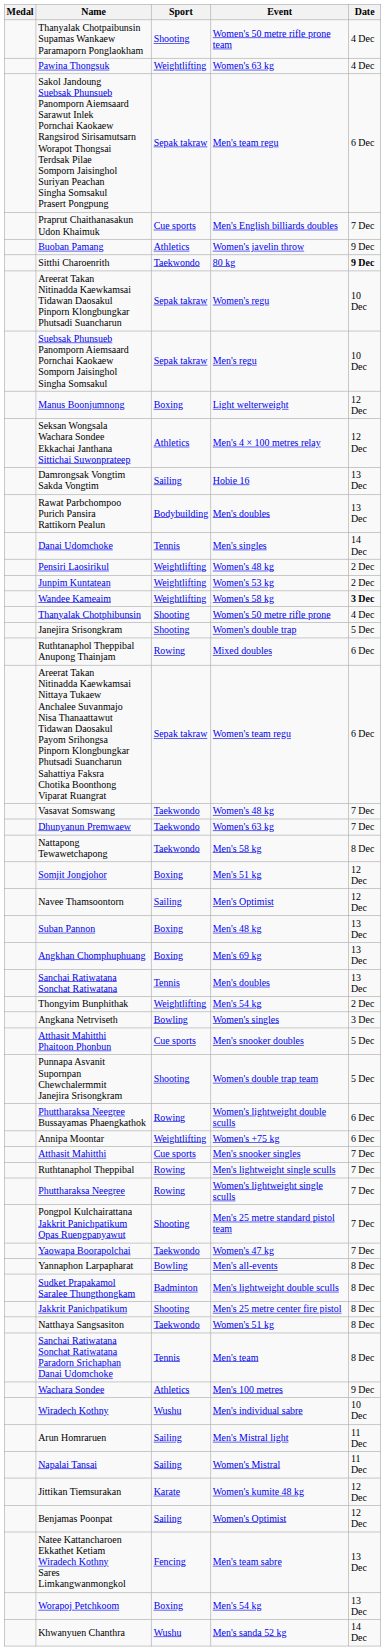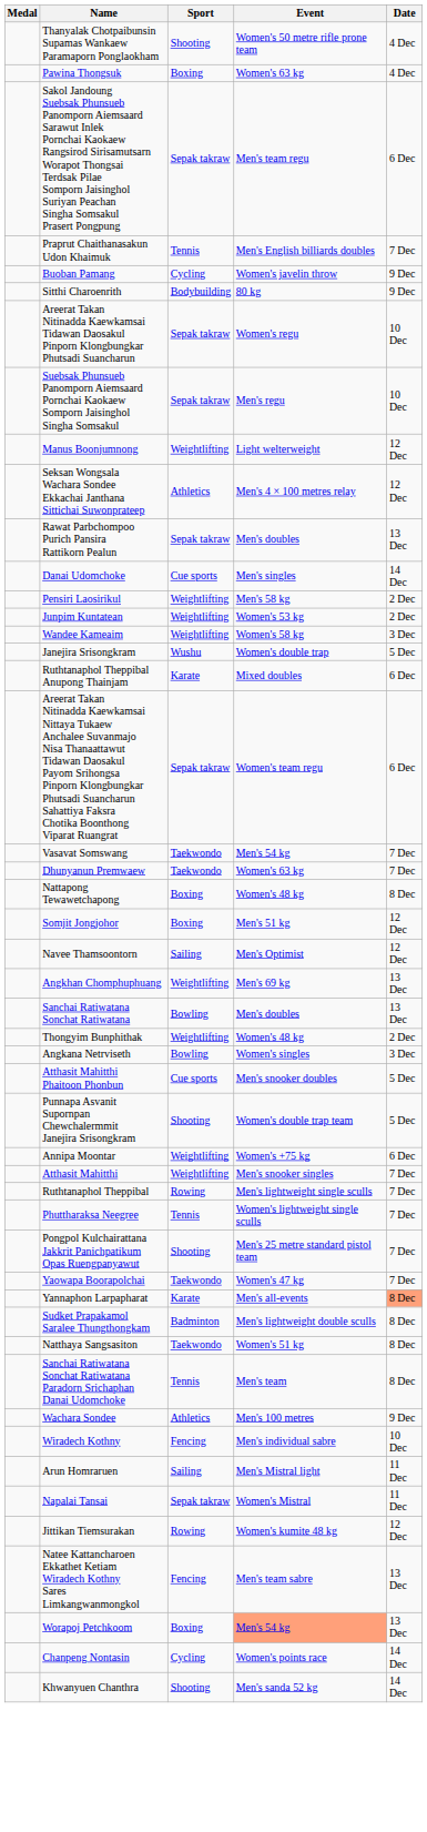 <table class="wikitable sortable" style="font-size:100%">
 <tr>
 <th>Medal</th>
 <th>Name</th>
 <th>Sport</th>
 <th>Event</th>
 <th>Date</th>
 </tr>
 <tr>
 <td></td>
 <td>Thanyalak Chotpaibunsin <br> Supamas Wankaew <br> Paramaporn Ponglaokham</td>
 <td><a href='#'>Shooting</a></td>
 <td><a href='#'>Women's 50 metre rifle prone team</a></td>
 <td>4 Dec</td>
 </tr>
 <tr>
 <td></td>
 <td><a href='#'>Pawina Thongsuk</a></td>
-<td><a href='#'>Weightlifting</a></td>
+<td><a href='#'>Boxing</a></td>
 <td><a href='#'>Women's 63 kg</a></td>
 <td>4 Dec</td>
 </tr>
 <tr>
 <td></td>
 <td>Sakol Jandoung <br> <a href='#'>Suebsak Phunsueb</a> <br> Panomporn Aiemsaard <br> Sarawut Inlek <br> Pornchai Kaokaew <br> Rangsirod Sirisamutsarn <br> Worapot Thongsai <br> Terdsak Pilae <br> Somporn Jaisinghol <br> Suriyan Peachan <br> Singha Somsakul <br> Prasert Pongpung</td>
 <td><a href='#'>Sepak takraw</a></td>
 <td><a href='#'>Men's team regu</a></td>
 <td>6 Dec</td>
 </tr>
 <tr>
 <td></td>
 <td>Praprut Chaithanasakun <br> Udon Khaimuk</td>
-<td><a href='#'>Cue sports</a></td>
+<td><a href='#'>Tennis</a></td>
 <td><a href='#'>Men's English billiards doubles</a></td>
 <td>7 Dec</td>
 </tr>
 <tr>
 <td></td>
 <td><a href='#'>Buoban Pamang</a></td>
-<td><a href='#'>Athletics</a></td>
+<td><a href='#'>Cycling</a></td>
 <td><a href='#'>Women's javelin throw</a></td>
 <td>9 Dec</td>
 </tr>
 <tr>
 <td></td>
 <td>Sitthi Charoenrith</td>
-<td><a href='#'>Taekwondo</a></td>
+<td><a href='#'>Bodybuilding</a></td>
 <td><a href='#'>80 kg</a></td>
-<td><strong>9 Dec</strong></td>
+<td>9 Dec</td>
 </tr>
 <tr>
 <td></td>
 <td>Areerat Takan <br> Nitinadda Kaewkamsai <br> Tidawan Daosakul <br> Pinporn Klongbungkar <br> Phutsadi Suancharun</td>
 <td><a href='#'>Sepak takraw</a></td>
 <td><a href='#'>Women's regu</a></td>
 <td>10 Dec</td>
 </tr>
 <tr>
 <td></td>
 <td><a href='#'>Suebsak Phunsueb</a> <br> Panomporn Aiemsaard <br> Pornchai Kaokaew <br> Somporn Jaisinghol <br> Singha Somsakul</td>
 <td><a href='#'>Sepak takraw</a></td>
 <td><a href='#'>Men's regu</a></td>
 <td>10 Dec</td>
 </tr>
 <tr>
 <td></td>
 <td><a href='#'>Manus Boonjumnong</a></td>
-<td><a href='#'>Boxing</a></td>
+<td><a href='#'>Weightlifting</a></td>
 <td><a href='#'>Light welterweight</a></td>
 <td>12 Dec</td>
 </tr>
 <tr>
 <td></td>
 <td>Seksan Wongsala <br> Wachara Sondee <br> Ekkachai Janthana <br> <a href='#'>Sittichai Suwonprateep</a></td>
 <td><a href='#'>Athletics</a></td>
 <td><a href='#'>Men's 4 × 100 metres relay</a></td>
 <td>12 Dec</td>
 </tr>
 <tr>
 <td></td>
-<td>Damrongsak Vongtim<br> Sakda Vongtim</td>
-<td><a href='#'>Sailing</a></td>
-<td><a href='#'>Hobie 16</a></td>
-<td>13 Dec</td>
-</tr>
-<tr>
-<td></td>
 <td>Rawat Parbchompoo <br> Purich Pansira <br> Rattikorn Pealun</td>
-<td><a href='#'>Bodybuilding</a></td>
+<td><a href='#'>Sepak takraw</a></td>
 <td><a href='#'>Men's doubles</a></td>
 <td>13 Dec</td>
 </tr>
 <tr>
 <td></td>
 <td><a href='#'>Danai Udomchoke</a></td>
-<td><a href='#'>Tennis</a></td>
+<td><a href='#'>Cue sports</a></td>
 <td><a href='#'>Men's singles</a></td>
 <td>14<br>Dec</td>
 </tr>
 <tr>
 <td></td>
 <td><a href='#'>Pensiri Laosirikul</a></td>
 <td><a href='#'>Weightlifting</a></td>
-<td><a href='#'>Women's 48 kg</a></td>
+<td><a href='#'>Men's 58 kg</a></td>
 <td>2 Dec</td>
 </tr>
 <tr>
 <td></td>
 <td><a href='#'>Junpim Kuntatean</a></td>
 <td><a href='#'>Weightlifting</a></td>
 <td><a href='#'>Women's 53 kg</a></td>
 <td>2 Dec</td>
 </tr>
 <tr>
 <td></td>
 <td><a href='#'>Wandee Kameaim</a></td>
 <td><a href='#'>Weightlifting</a></td>
 <td><a href='#'>Women's 58 kg</a></td>
-<td><strong>3 Dec</strong></td>
-</tr>
-<tr>
-<td></td>
-<td><a href='#'>Thanyalak Chotphibunsin</a></td>
-<td><a href='#'>Shooting</a></td>
-<td><a href='#'>Women's 50 metre rifle prone</a></td>
-<td>4 Dec</td>
+<td>3 Dec</td>
 </tr>
 <tr>
 <td></td>
 <td>Janejira Srisongkram</td>
-<td><a href='#'>Shooting</a></td>
+<td><a href='#'>Wushu</a></td>
 <td><a href='#'>Women's double trap</a></td>
 <td>5 Dec</td>
 </tr>
 <tr>
 <td></td>
 <td>Ruthtanaphol Theppibal<br>Anupong Thainjam</td>
-<td><a href='#'>Rowing</a></td>
+<td><a href='#'>Karate</a></td>
 <td><a href='#'>Mixed doubles</a></td>
 <td>6 Dec</td>
 </tr>
 <tr>
 <td></td>
 <td>Areerat Takan<br>Nitinadda Kaewkamsai<br>Nittaya Tukaew<br>Anchalee Suvanmajo<br>Nisa Thanaattawut<br>Tidawan Daosakul<br>Payom Srihongsa<br>Pinporn Klongbungkar<br>Phutsadi Suancharun<br>Sahattiya Faksra<br>Chotika Boonthong<br>Viparat Ruangrat</td>
 <td><a href='#'>Sepak takraw</a></td>
 <td><a href='#'>Women's team regu</a></td>
 <td>6 Dec</td>
 </tr>
 <tr>
 <td></td>
 <td>Vasavat Somswang</td>
 <td><a href='#'>Taekwondo</a></td>
-<td><a href='#'>Women's 48 kg</a></td>
+<td><a href='#'>Men's 54 kg</a></td>
 <td>7 Dec</td>
 </tr>
 <tr>
 <td></td>
 <td><a href='#'>Dhunyanun Premwaew</a></td>
 <td><a href='#'>Taekwondo</a></td>
 <td><a href='#'>Women's 63 kg</a></td>
 <td>7 Dec</td>
 </tr>
 <tr>
 <td></td>
 <td>Nattapong Tewawetchapong</td>
-<td><a href='#'>Taekwondo</a></td>
-<td><a href='#'>Men's 58 kg</a></td>
+<td><a href='#'>Boxing</a></td>
+<td><a href='#'>Women's 48 kg</a></td>
 <td>8 Dec</td>
 </tr>
 <tr>
 <td></td>
 <td><a href='#'>Somjit Jongjohor</a></td>
 <td><a href='#'>Boxing</a></td>
 <td><a href='#'>Men's 51 kg</a></td>
 <td>12 Dec</td>
 </tr>
 <tr>
 <td></td>
 <td>Navee Thamsoontorn</td>
 <td><a href='#'>Sailing</a></td>
 <td><a href='#'>Men's Optimist</a></td>
 <td>12 Dec</td>
 </tr>
 <tr>
 <td></td>
-<td><a href='#'>Suban Pannon</a></td>
-<td><a href='#'>Boxing</a></td>
-<td><a href='#'>Men's 48 kg</a></td>
-<td>13 Dec</td>
-</tr>
-<tr>
-<td></td>
 <td><a href='#'>Angkhan Chomphuphuang</a></td>
-<td><a href='#'>Boxing</a></td>
+<td><a href='#'>Weightlifting</a></td>
 <td><a href='#'>Men's 69 kg</a></td>
 <td>13 Dec</td>
 </tr>
 <tr>
 <td></td>
 <td><a href='#'>Sanchai Ratiwatana</a><br><a href='#'>Sonchat Ratiwatana</a></td>
-<td><a href='#'>Tennis</a></td>
+<td><a href='#'>Bowling</a></td>
 <td><a href='#'>Men's doubles</a></td>
 <td>13 Dec</td>
 </tr>
 <tr>
 <td></td>
 <td>Thongyim Bunphithak</td>
 <td><a href='#'>Weightlifting</a></td>
-<td><a href='#'>Men's 54 kg</a></td>
+<td><a href='#'>Women's 48 kg</a></td>
 <td>2 Dec</td>
 </tr>
 <tr>
 <td></td>
 <td>Angkana Netrviseth</td>
 <td><a href='#'>Bowling</a></td>
 <td><a href='#'>Women's singles</a></td>
 <td>3 Dec</td>
 </tr>
 <tr>
 <td></td>
 <td><a href='#'>Atthasit Mahitthi</a><br><a href='#'>Phaitoon Phonbun</a></td>
 <td><a href='#'>Cue sports</a></td>
 <td><a href='#'>Men's snooker doubles</a></td>
 <td>5 Dec</td>
 </tr>
 <tr>
 <td></td>
 <td>Punnapa Asvanit<br>Supornpan Chewchalermmit<br>Janejira Srisongkram</td>
 <td><a href='#'>Shooting</a></td>
 <td><a href='#'>Women's double trap team</a></td>
 <td>5 Dec</td>
 </tr>
 <tr>
 <td></td>
-<td><a href='#'>Phuttharaksa Neegree</a><br>Bussayamas Phaengkathok</td>
-<td><a href='#'>Rowing</a></td>
-<td><a href='#'>Women's lightweight double sculls</a></td>
-<td>6 Dec</td>
-</tr>
-<tr>
-<td></td>
 <td>Annipa Moontar</td>
 <td><a href='#'>Weightlifting</a></td>
 <td><a href='#'>Women's +75 kg</a></td>
 <td>6 Dec</td>
 </tr>
 <tr>
 <td></td>
 <td><a href='#'>Atthasit Mahitthi</a></td>
-<td><a href='#'>Cue sports</a></td>
+<td><a href='#'>Weightlifting</a></td>
 <td><a href='#'>Men's snooker singles</a></td>
 <td>7 Dec</td>
 </tr>
 <tr>
 <td></td>
 <td>Ruthtanaphol Theppibal</td>
 <td><a href='#'>Rowing</a></td>
 <td><a href='#'>Men's lightweight single sculls</a></td>
 <td>7 Dec</td>
 </tr>
 <tr>
 <td></td>
 <td><a href='#'>Phuttharaksa Neegree</a></td>
-<td><a href='#'>Rowing</a></td>
+<td><a href='#'>Tennis</a></td>
 <td><a href='#'>Women's lightweight single sculls</a></td>
 <td>7 Dec</td>
 </tr>
 <tr>
 <td></td>
 <td>Pongpol Kulchairattana<br><a href='#'>Jakkrit Panichpatikum</a><br><a href='#'>Opas Ruengpanyawut</a></td>
 <td><a href='#'>Shooting</a></td>
 <td><a href='#'>Men's 25 metre standard pistol team</a></td>
 <td>7 Dec</td>
 </tr>
 <tr>
 <td></td>
 <td><a href='#'>Yaowapa Boorapolchai</a></td>
 <td><a href='#'>Taekwondo</a></td>
 <td><a href='#'>Women's 47 kg</a></td>
 <td>7 Dec</td>
 </tr>
 <tr>
 <td></td>
 <td>Yannaphon Larpapharat</td>
-<td><a href='#'>Bowling</a></td>
+<td><a href='#'>Karate</a></td>
 <td><a href='#'>Men's all-events</a></td>
-<td>8 Dec</td>
+<td style="background: lightsalmon;">8 Dec</td>
 </tr>
 <tr>
 <td></td>
 <td><a href='#'>Sudket Prapakamol</a><br><a href='#'>Saralee Thungthongkam</a></td>
 <td><a href='#'>Badminton</a></td>
 <td><a href='#'>Men's lightweight double sculls</a></td>
-<td>8 Dec</td>
-</tr>
-<tr>
-<td></td>
-<td><a href='#'>Jakkrit Panichpatikum</a></td>
-<td><a href='#'>Shooting</a></td>
-<td><a href='#'>Men's 25 metre center fire pistol</a></td>
 <td>8 Dec</td>
 </tr>
 <tr>
 <td></td>
 <td>Natthaya Sangsasiton</td>
 <td><a href='#'>Taekwondo</a></td>
 <td><a href='#'>Women's 51 kg</a></td>
 <td>8 Dec</td>
 </tr>
 <tr>
 <td></td>
 <td><a href='#'>Sanchai Ratiwatana</a><br><a href='#'>Sonchat Ratiwatana</a><br><a href='#'>Paradorn Srichaphan</a><br><a href='#'>Danai Udomchoke</a></td>
 <td><a href='#'>Tennis</a></td>
 <td><a href='#'>Men's team</a></td>
 <td>8 Dec</td>
 </tr>
 <tr>
 <td></td>
 <td><a href='#'>Wachara Sondee</a></td>
 <td><a href='#'>Athletics</a></td>
 <td><a href='#'>Men's 100 metres</a></td>
 <td>9 Dec</td>
 </tr>
 <tr>
 <td></td>
 <td><a href='#'>Wiradech Kothny</a></td>
-<td><a href='#'>Wushu</a></td>
+<td><a href='#'>Fencing</a></td>
 <td><a href='#'>Men's individual sabre</a></td>
 <td>10 Dec</td>
 </tr>
 <tr>
 <td></td>
 <td>Arun Homraruen</td>
 <td><a href='#'>Sailing</a></td>
 <td><a href='#'>Men's Mistral light</a></td>
 <td>11 Dec</td>
 </tr>
 <tr>
 <td></td>
 <td><a href='#'>Napalai Tansai</a></td>
-<td><a href='#'>Sailing</a></td>
+<td><a href='#'>Sepak takraw</a></td>
 <td><a href='#'>Women's Mistral</a></td>
 <td>11 Dec</td>
 </tr>
 <tr>
 <td></td>
 <td>Jittikan Tiemsurakan</td>
-<td><a href='#'>Karate</a></td>
+<td><a href='#'>Rowing</a></td>
 <td><a href='#'>Women's kumite 48 kg</a></td>
-<td>12 Dec</td>
-</tr>
-<tr>
-<td></td>
-<td>Benjamas Poonpat</td>
-<td><a href='#'>Sailing</a></td>
-<td><a href='#'>Women's Optimist</a></td>
 <td>12 Dec</td>
 </tr>
 <tr>
 <td></td>
 <td>Natee Kattancharoen<br>Ekkathet Ketiam<br><a href='#'>Wiradech Kothny</a><br>Sares Limkangwanmongkol</td>
 <td><a href='#'>Fencing</a></td>
 <td><a href='#'>Men's team sabre</a></td>
 <td>13 Dec</td>
 </tr>
 <tr>
 <td></td>
 <td><a href='#'>Worapoj Petchkoom</a></td>
 <td><a href='#'>Boxing</a></td>
-<td><a href='#'>Men's 54 kg</a></td>
+<td style="background: lightsalmon;"><a href='#'>Men's 54 kg</a></td>
 <td>13 Dec</td>
 </tr>
 <tr>
 <td></td>
+<td><a href='#'>Chanpeng Nontasin</a></td>
+<td><a href='#'>Cycling</a></td>
+<td><a href='#'>Women's points race</a></td>
+<td>14 Dec</td>
+</tr>
+<tr>
+<td></td>
 <td>Khwanyuen Chanthra</td>
-<td><a href='#'>Wushu</a></td>
+<td><a href='#'>Shooting</a></td>
 <td><a href='#'>Men's sanda 52 kg</a></td>
 <td>14 Dec</td>
 </tr>
 </table>
